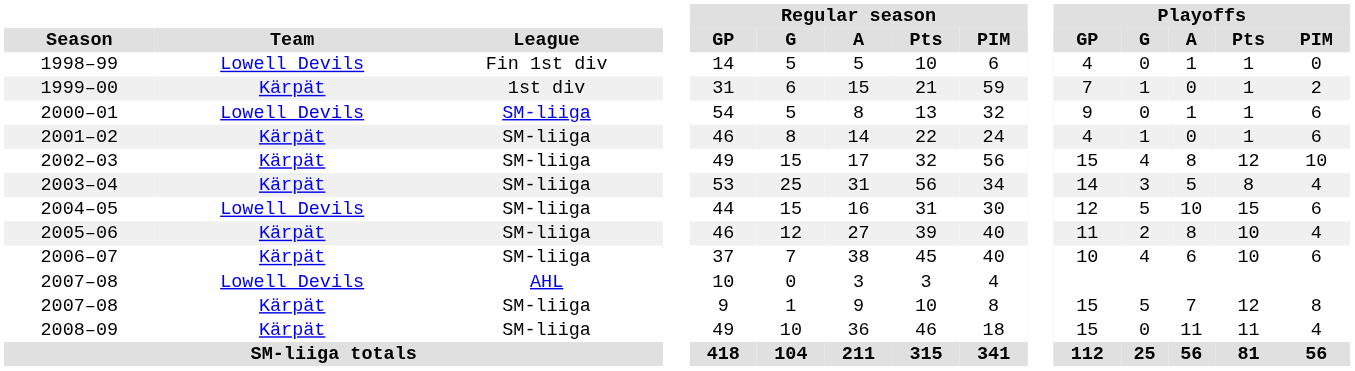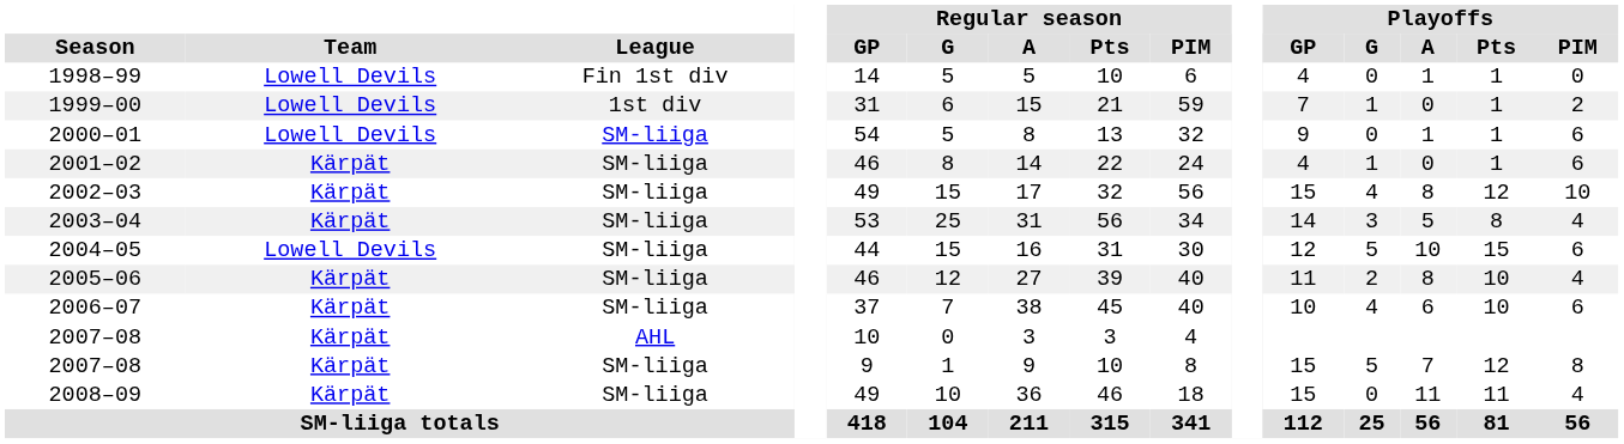 <table BORDER="0" CELLPADDING="1" CELLSPACING="0" width="75%" style="text-align:center">
 <tr bgcolor="#e0e0e0">
 <th colspan="3" bgcolor="#ffffff"> </th>
 <th rowspan="99" bgcolor="#ffffff"> </th>
 <th colspan="5">Regular season</th>
 <th rowspan="99" bgcolor="#ffffff"> </th>
 <th colspan="5">Playoffs</th>
 </tr>
 <tr bgcolor="#e0e0e0">
 <th>Season</th>
 <th>Team</th>
 <th>League</th>
 <th>GP</th>
 <th>G</th>
 <th>A</th>
 <th>Pts</th>
 <th>PIM</th>
 <th>GP</th>
 <th>G</th>
 <th>A</th>
 <th>Pts</th>
 <th>PIM</th>
 </tr>
 <tr ALIGN="center">
 <td>1998–99</td>
 <td ALIGN="center"><a href='#'>Lowell Devils</a></td>
 <td>Fin 1st div</td>
 <td ALIGN="center">14</td>
 <td ALIGN="center">5</td>
 <td ALIGN="center">5</td>
 <td ALIGN="center">10</td>
 <td ALIGN="center">6</td>
 <td ALIGN="center">4</td>
 <td ALIGN="center">0</td>
 <td ALIGN="center">1</td>
 <td ALIGN="center">1</td>
 <td ALIGN="center">0</td>
 </tr>
 <tr ALIGN="center" bgcolor="#f0f0f0">
 <td>1999–00</td>
-<td ALIGN="center"><a href='#'>Kärpät</a></td>
+<td ALIGN="center"><a href='#'>Lowell Devils</a></td>
 <td ALIGN="center">1st div</td>
 <td ALIGN="center">31</td>
 <td ALIGN="center">6</td>
 <td ALIGN="center">15</td>
 <td ALIGN="center">21</td>
 <td ALIGN="center">59</td>
 <td ALIGN="center">7</td>
 <td ALIGN="center">1</td>
 <td ALIGN="center">0</td>
 <td ALIGN="center">1</td>
 <td ALIGN="center">2</td>
 </tr>
 <tr ALIGN="center">
 <td>2000–01</td>
 <td ALIGN="center"><a href='#'>Lowell Devils</a></td>
 <td ALIGN="center"><a href='#'>SM-liiga</a></td>
 <td ALIGN="center">54</td>
 <td ALIGN="center">5</td>
 <td ALIGN="center">8</td>
 <td ALIGN="center">13</td>
 <td ALIGN="center">32</td>
 <td ALIGN="center">9</td>
 <td ALIGN="center">0</td>
 <td ALIGN="center">1</td>
 <td ALIGN="center">1</td>
 <td ALIGN="center">6</td>
 </tr>
 <tr ALIGN="center" bgcolor="#f0f0f0">
 <td>2001–02</td>
 <td ALIGN="center"><a href='#'>Kärpät</a></td>
 <td ALIGN="center">SM-liiga</td>
 <td ALIGN="center">46</td>
 <td ALIGN="center">8</td>
 <td ALIGN="center">14</td>
 <td ALIGN="center">22</td>
 <td ALIGN="center">24</td>
 <td ALIGN="center">4</td>
 <td ALIGN="center">1</td>
 <td ALIGN="center">0</td>
 <td ALIGN="center">1</td>
 <td ALIGN="center">6</td>
 </tr>
 <tr ALIGN="center">
 <td>2002–03</td>
 <td ALIGN="center"><a href='#'>Kärpät</a></td>
 <td ALIGN="center">SM-liiga</td>
 <td ALIGN="center">49</td>
 <td ALIGN="center">15</td>
 <td ALIGN="center">17</td>
 <td ALIGN="center">32</td>
 <td ALIGN="center">56</td>
 <td ALIGN="center">15</td>
 <td ALIGN="center">4</td>
 <td ALIGN="center">8</td>
 <td ALIGN="center">12</td>
 <td ALIGN="center">10</td>
 </tr>
 <tr ALIGN="center" bgcolor="#f0f0f0">
 <td>2003–04</td>
 <td ALIGN="center"><a href='#'>Kärpät</a></td>
 <td ALIGN="center">SM-liiga</td>
 <td ALIGN="center">53</td>
 <td ALIGN="center">25</td>
 <td ALIGN="center">31</td>
 <td ALIGN="center">56</td>
 <td ALIGN="center">34</td>
 <td ALIGN="center">14</td>
 <td ALIGN="center">3</td>
 <td ALIGN="center">5</td>
 <td ALIGN="center">8</td>
 <td ALIGN="center">4</td>
 </tr>
 <tr ALIGN="center">
 <td>2004–05</td>
 <td ALIGN="center"><a href='#'>Lowell Devils</a></td>
 <td ALIGN="center">SM-liiga</td>
 <td ALIGN="center">44</td>
 <td ALIGN="center">15</td>
 <td ALIGN="center">16</td>
 <td ALIGN="center">31</td>
 <td ALIGN="center">30</td>
 <td ALIGN="center">12</td>
 <td ALIGN="center">5</td>
 <td ALIGN="center">10</td>
 <td ALIGN="center">15</td>
 <td ALIGN="center">6</td>
 </tr>
 <tr ALIGN="center" bgcolor="#f0f0f0">
 <td>2005–06</td>
 <td ALIGN="center"><a href='#'>Kärpät</a></td>
 <td ALIGN="center">SM-liiga</td>
 <td ALIGN="center">46</td>
 <td ALIGN="center">12</td>
 <td ALIGN="center">27</td>
 <td ALIGN="center">39</td>
 <td ALIGN="center">40</td>
 <td ALIGN="center">11</td>
 <td ALIGN="center">2</td>
 <td ALIGN="center">8</td>
 <td ALIGN="center">10</td>
 <td ALIGN="center">4</td>
 </tr>
 <tr ALIGN="center">
 <td>2006–07</td>
 <td ALIGN="center"><a href='#'>Kärpät</a></td>
 <td ALIGN="center">SM-liiga</td>
 <td ALIGN="center">37</td>
 <td ALIGN="center">7</td>
 <td ALIGN="center">38</td>
 <td ALIGN="center">45</td>
 <td ALIGN="center">40</td>
 <td ALIGN="center">10</td>
 <td ALIGN="center">4</td>
 <td ALIGN="center">6</td>
 <td ALIGN="center">10</td>
 <td ALIGN="center">6</td>
 </tr>
 <tr ALIGN="center">
 <td ALIGN="center">2007–08</td>
-<td ALIGN="center"><a href='#'>Lowell Devils</a></td>
+<td ALIGN="center"><a href='#'>Kärpät</a></td>
 <td ALIGN="center"><a href='#'>AHL</a></td>
 <td ALIGN="center">10</td>
 <td ALIGN="center">0</td>
 <td ALIGN="center">3</td>
 <td ALIGN="center">3</td>
 <td ALIGN="center">4</td>
 </tr>
 <tr ALIGN="center">
 <td>2007–08</td>
 <td ALIGN="center"><a href='#'>Kärpät</a></td>
 <td ALIGN="center">SM-liiga</td>
 <td ALIGN="center">9</td>
 <td ALIGN="center">1</td>
 <td ALIGN="center">9</td>
 <td ALIGN="center">10</td>
 <td ALIGN="center">8</td>
 <td ALIGN="center">15</td>
 <td ALIGN="center">5</td>
 <td ALIGN="center">7</td>
 <td ALIGN="center">12</td>
 <td ALIGN="center">8</td>
 </tr>
 <tr ALIGN="center">
 <td>2008–09</td>
 <td ALIGN="center"><a href='#'>Kärpät</a></td>
 <td ALIGN="center">SM-liiga</td>
 <td ALIGN="center">49</td>
 <td ALIGN="center">10</td>
 <td ALIGN="center">36</td>
 <td ALIGN="center">46</td>
 <td ALIGN="center">18</td>
 <td ALIGN="center">15</td>
 <td ALIGN="center">0</td>
 <td ALIGN="center">11</td>
 <td ALIGN="center">11</td>
 <td ALIGN="center">4</td>
 </tr>
 <tr bgcolor="#e0e0e0">
 <th colspan="3">SM-liiga totals</th>
 <th>418</th>
 <th>104</th>
 <th>211</th>
 <th>315</th>
 <th>341</th>
 <th>112</th>
 <th>25</th>
 <th>56</th>
 <th>81</th>
 <th>56</th>
 </tr>
 </table>
